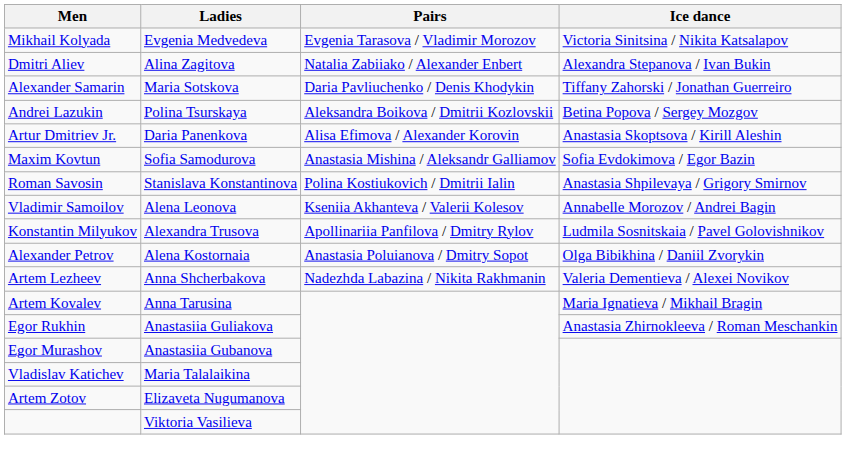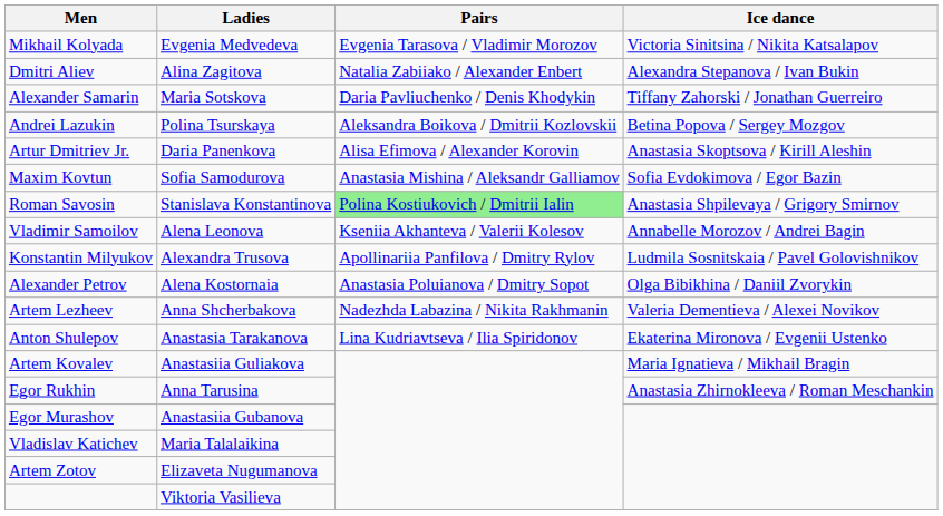 <table class="wikitable">
 <tr>
 <th>Men</th>
 <th>Ladies</th>
 <th>Pairs</th>
 <th>Ice dance</th>
 </tr>
 <tr>
 <td><a href='#'>Mikhail Kolyada</a></td>
 <td><a href='#'>Evgenia Medvedeva</a></td>
 <td><a href='#'>Evgenia Tarasova</a> / <a href='#'>Vladimir Morozov</a></td>
 <td><a href='#'>Victoria Sinitsina</a> / <a href='#'>Nikita Katsalapov</a></td>
 </tr>
 <tr>
 <td><a href='#'>Dmitri Aliev</a></td>
 <td><a href='#'>Alina Zagitova</a></td>
 <td><a href='#'>Natalia Zabiiako</a> / <a href='#'>Alexander Enbert</a></td>
 <td><a href='#'>Alexandra Stepanova</a> / <a href='#'>Ivan Bukin</a></td>
 </tr>
 <tr>
 <td><a href='#'>Alexander Samarin</a></td>
 <td><a href='#'>Maria Sotskova</a></td>
 <td><a href='#'>Daria Pavliuchenko</a> / <a href='#'>Denis Khodykin</a></td>
 <td><a href='#'>Tiffany Zahorski</a> / <a href='#'>Jonathan Guerreiro</a></td>
 </tr>
 <tr>
 <td><a href='#'>Andrei Lazukin</a></td>
 <td><a href='#'>Polina Tsurskaya</a></td>
 <td><a href='#'>Aleksandra Boikova</a> / <a href='#'>Dmitrii Kozlovskii</a></td>
 <td><a href='#'>Betina Popova</a> / <a href='#'>Sergey Mozgov</a></td>
 </tr>
 <tr>
 <td><a href='#'>Artur Dmitriev Jr.</a></td>
 <td><a href='#'>Daria Panenkova</a></td>
 <td><a href='#'>Alisa Efimova</a> / <a href='#'>Alexander Korovin</a></td>
 <td><a href='#'>Anastasia Skoptsova</a> / <a href='#'>Kirill Aleshin</a></td>
 </tr>
 <tr>
 <td><a href='#'>Maxim Kovtun</a></td>
 <td><a href='#'>Sofia Samodurova</a></td>
 <td><a href='#'>Anastasia Mishina</a> / <a href='#'>Aleksandr Galliamov</a></td>
 <td><a href='#'>Sofia Evdokimova</a> / <a href='#'>Egor Bazin</a></td>
 </tr>
 <tr>
 <td><a href='#'>Roman Savosin</a></td>
 <td><a href='#'>Stanislava Konstantinova</a></td>
-<td><a href='#'>Polina Kostiukovich</a> / <a href='#'>Dmitrii Ialin</a></td>
+<td style="background: lightgreen;"><a href='#'>Polina Kostiukovich</a> / <a href='#'>Dmitrii Ialin</a></td>
 <td><a href='#'>Anastasia Shpilevaya</a> / <a href='#'>Grigory Smirnov</a></td>
 </tr>
 <tr>
 <td><a href='#'>Vladimir Samoilov</a></td>
 <td><a href='#'>Alena Leonova</a></td>
 <td><a href='#'>Kseniia Akhanteva</a> / <a href='#'>Valerii Kolesov</a></td>
 <td><a href='#'>Annabelle Morozov</a> / <a href='#'>Andrei Bagin</a></td>
 </tr>
 <tr>
 <td><a href='#'>Konstantin Milyukov</a></td>
 <td><a href='#'>Alexandra Trusova</a></td>
 <td><a href='#'>Apollinariia Panfilova</a> / <a href='#'>Dmitry Rylov</a></td>
 <td><a href='#'>Ludmila Sosnitskaia</a> / <a href='#'>Pavel Golovishnikov</a></td>
 </tr>
 <tr>
 <td><a href='#'>Alexander Petrov</a></td>
 <td><a href='#'>Alena Kostornaia</a></td>
 <td><a href='#'>Anastasia Poluianova</a> / <a href='#'>Dmitry Sopot</a></td>
 <td><a href='#'>Olga Bibikhina</a> / <a href='#'>Daniil Zvorykin</a></td>
 </tr>
 <tr>
 <td><a href='#'>Artem Lezheev</a></td>
 <td><a href='#'>Anna Shcherbakova</a></td>
 <td><a href='#'>Nadezhda Labazina</a> / <a href='#'>Nikita Rakhmanin</a></td>
 <td><a href='#'>Valeria Dementieva</a> / <a href='#'>Alexei Novikov</a></td>
 </tr>
 <tr>
+<td><a href='#'>Anton Shulepov</a></td>
+<td><a href='#'>Anastasia Tarakanova</a></td>
+<td><a href='#'>Lina Kudriavtseva</a> / <a href='#'>Ilia Spiridonov</a></td>
+<td><a href='#'>Ekaterina Mironova</a> / <a href='#'>Evgenii Ustenko</a></td>
+</tr>
+<tr>
 <td><a href='#'>Artem Kovalev</a></td>
-<td><a href='#'>Anna Tarusina</a></td>
+<td><a href='#'>Anastasiia Guliakova</a></td>
 <td rowspan=6></td>
 <td><a href='#'>Maria Ignatieva</a> / <a href='#'>Mikhail Bragin</a></td>
 </tr>
 <tr>
 <td><a href='#'>Egor Rukhin</a></td>
-<td><a href='#'>Anastasiia Guliakova</a></td>
+<td><a href='#'>Anna Tarusina</a></td>
 <td><a href='#'>Anastasia Zhirnokleeva</a> / <a href='#'>Roman Meschankin</a></td>
 </tr>
 <tr>
 <td><a href='#'>Egor Murashov</a></td>
 <td><a href='#'>Anastasiia Gubanova</a></td>
 <td rowspan=4></td>
 </tr>
 <tr>
 <td><a href='#'>Vladislav Katichev</a></td>
 <td><a href='#'>Maria Talalaikina</a></td>
 </tr>
 <tr>
 <td><a href='#'>Artem Zotov</a></td>
 <td><a href='#'>Elizaveta Nugumanova</a></td>
 </tr>
 <tr>
 <td></td>
 <td><a href='#'>Viktoria Vasilieva</a></td>
 </tr>
 </table>
